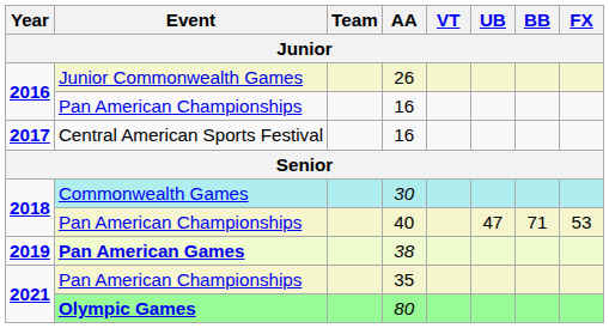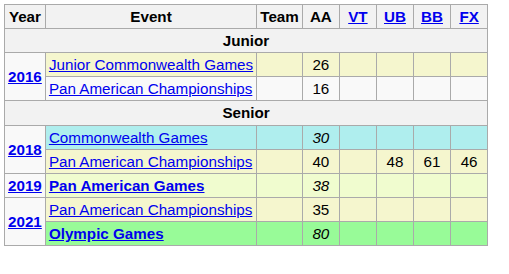 <table class="wikitable" style="text-align:center; font-size:95%;">
 <tr>
 <th align="center">Year</th>
 <th align="center">Event</th>
 <th style="width:30px;">Team</th>
 <th style="width:30px;">AA</th>
 <th style="width:30px;"><a href='#'>VT</a></th>
 <th style="width:30px;"><a href='#'>UB</a></th>
 <th style="width:30px;"><a href='#'>BB</a></th>
 <th style="width:30px;"><a href='#'>FX</a></th>
 </tr>
 <tr>
 <th colspan="8"><strong>Junior</strong></th>
 </tr>
 <tr>
 <td rowspan="3"><strong><a href='#'>2016</a></strong></td>
 </tr>
 <tr bgcolor=#F5F6CE>
 <td align=left><a href='#'>Junior Commonwealth Games</a></td>
 <td></td>
 <td>26</td>
 <td></td>
 <td></td>
 <td></td>
 <td></td>
 </tr>
 <tr>
 <td align=left><a href='#'>Pan American Championships</a></td>
 <td></td>
 <td>16</td>
 <td></td>
 <td></td>
 <td></td>
 <td></td>
 </tr>
 <tr>
-<td rowspan="1"><strong><a href='#'>2017</a></strong></td>
-<td align=left>Central American Sports Festival</td>
-<td></td>
-<td>16</td>
-<td></td>
-<td></td>
-<td></td>
-<td></td>
-</tr>
-<tr>
 <th colspan="8"><strong>Senior</strong></th>
 </tr>
 <tr>
 <td rowspan="3"><strong><a href='#'>2018</a></strong></td>
 </tr>
 <tr bgcolor="#afeeee">
 <td align=left><a href='#'>Commonwealth Games</a></td>
 <td></td>
 <td><em>30</em></td>
 <td></td>
 <td></td>
 <td></td>
 <td></td>
 </tr>
 <tr bgcolor=#F5F6CE>
 <td align=left><a href='#'>Pan American Championships</a></td>
 <td></td>
 <td>40</td>
 <td></td>
-<td>47</td>
-<td>71</td>
-<td>53</td>
+<td>48</td>
+<td>61</td>
+<td>46</td>
 </tr>
 <tr>
 <td rowspan="2"><strong><a href='#'>2019</a></strong></td>
 </tr>
 <tr bgcolor=#f0fccf>
 <td align=left><strong><a href='#'>Pan American Games</a></strong></td>
 <td></td>
 <td><em>38</em></td>
 <td></td>
 <td></td>
 <td></td>
 <td></td>
 </tr>
 <tr>
 <td rowspan="3"><strong><a href='#'>2021</a></strong></td>
 </tr>
 <tr bgcolor=#F5F6CE>
 <td align=left><a href='#'>Pan American Championships</a></td>
 <td></td>
 <td>35</td>
 <td></td>
 <td></td>
 <td></td>
 <td></td>
 </tr>
 <tr bgcolor=98FB98>
 <td align=left><strong><a href='#'>Olympic Games</a></strong></td>
 <td></td>
 <td><em>80</em></td>
 <td></td>
 <td></td>
 <td></td>
 <td></td>
 </tr>
 </table>
